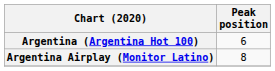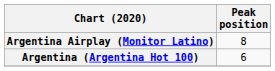 <table class="wikitable sortable plainrowheaders" style="text-align:center">
 <tr>
 <th scope="col">Chart (2020)</th>
 <th scope="col">Peak<br>position</th>
 </tr>
 <tr>
+<th scope="row">Argentina Airplay (<a href='#'>Monitor Latino</a>)</th>
+<td>8</td>
+</tr>
+<tr>
 <th scope="row">Argentina (<a href='#'>Argentina Hot 100</a>)</th>
 <td>6</td>
 </tr>
 <tr>
-<th scope="row">Argentina Airplay (<a href='#'>Monitor Latino</a>)</th>
-<td>8</td>
-</tr>
-<tr>
 </tr>
 </table>
